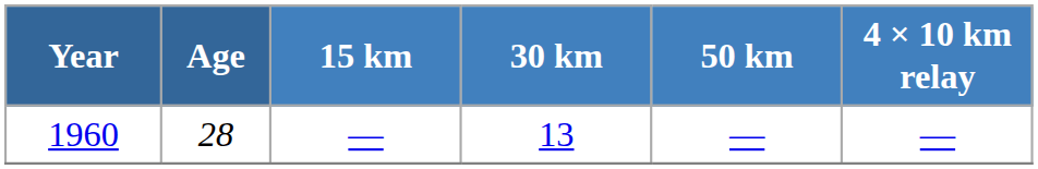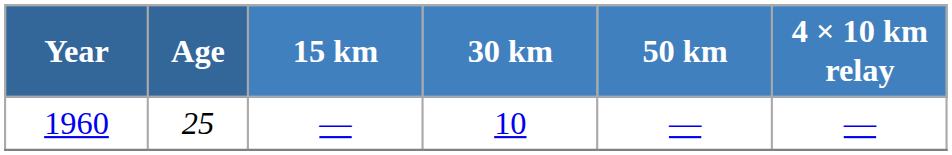 <table class="wikitable" style="font-size:95%; text-align:center; border:grey solid 1px; border-collapse:collapse; background:#ffffff;">
 <tr>
 <th style="background-color:#369; color:white; width:60px;"> Year </th>
 <th style="background-color:#369; color:white; width:40px;"> Age </th>
 <th style="background-color:#4180be; color:white; width:75px;"> 15 km </th>
 <th style="background-color:#4180be; color:white; width:75px;"> 30 km </th>
 <th style="background-color:#4180be; color:white; width:75px;"> 50 km </th>
 <th style="background-color:#4180be; color:white; width:75px;"> 4 × 10 km <br> relay </th>
 </tr>
 <tr>
 <td><a href='#'>1960</a></td>
-<td><em>28</em></td>
+<td><em>25</em></td>
 <td><a href='#'>—</a></td>
-<td><a href='#'>13</a></td>
+<td><a href='#'>10</a></td>
 <td><a href='#'>—</a></td>
 <td><a href='#'>—</a></td>
 </tr>
 <tr>
 </tr>
 </table>
